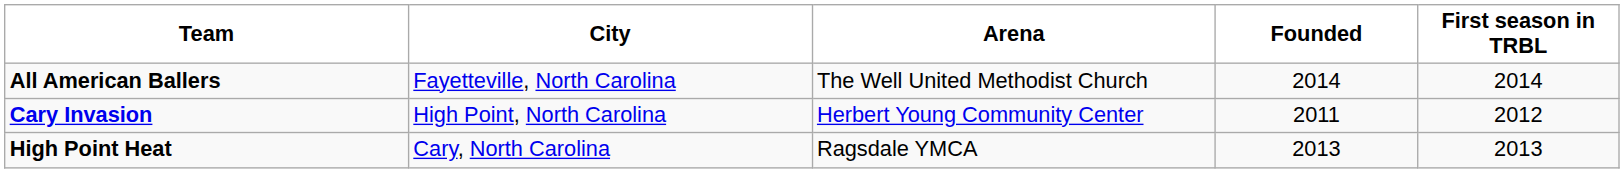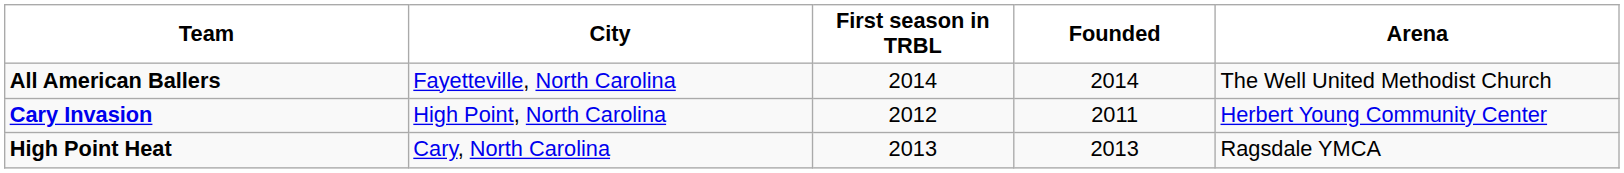 <table class="wikitable sortable" style="width:94%; text-align:left">
 <tr>
 <th scope="col" style="width:20%; background:white">Team</th>
 <th scope="col" style="width:20%; background:white">City</th>
+<th scope="col" style="width:10%; background:white">First season in TRBL</th>
+<th scope="col" style="width:10%; background:white">Founded</th>
 <th scope="col" style="width:20%; background:white">Arena</th>
-<th scope="col" style="width:10%; background:white">Founded</th>
-<th scope="col" style="width:10%; background:white">First season in TRBL</th>
 </tr>
 <tr>
 <td><strong>All American Ballers</strong></td>
 <td><a href='#'>Fayetteville</a>, <a href='#'>North Carolina</a></td>
-<td>The Well United Methodist Church</td>
 <td align="center">2014</td>
 <td align="center">2014</td>
+<td>The Well United Methodist Church</td>
 </tr>
 <tr>
 <td><strong><a href='#'>Cary Invasion</a></strong></td>
 <td><a href='#'>High Point</a>, <a href='#'>North Carolina</a></td>
+<td align=center>2012</td>
+<td align=center>2011</td>
 <td><a href='#'>Herbert Young Community Center</a></td>
-<td align=center>2011</td>
-<td align=center>2012</td>
 </tr>
 <tr>
 <td><strong>High Point Heat</strong></td>
 <td><a href='#'>Cary</a>, <a href='#'>North Carolina</a></td>
-<td>Ragsdale YMCA</td>
 <td align="center">2013</td>
 <td align="center">2013</td>
+<td>Ragsdale YMCA</td>
 </tr>
 </table>
